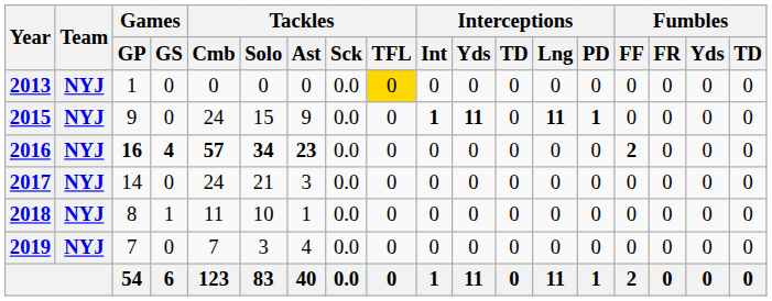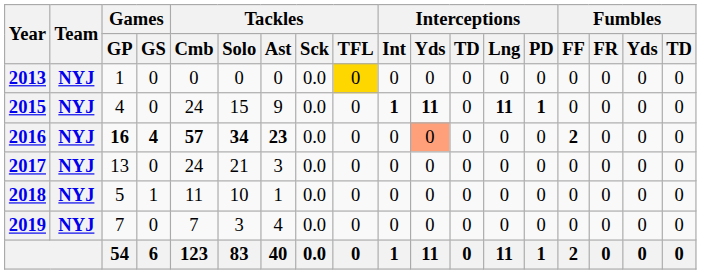 <table class="wikitable" style="text-align:center">
 <tr>
 <th rowspan="2">Year</th>
 <th rowspan="2">Team</th>
 <th colspan="2">Games</th>
 <th colspan="5">Tackles</th>
 <th colspan="5">Interceptions</th>
 <th colspan="4">Fumbles</th>
 </tr>
 <tr>
 <th>GP</th>
 <th>GS</th>
 <th>Cmb</th>
 <th>Solo</th>
 <th>Ast</th>
 <th>Sck</th>
 <th>TFL</th>
 <th>Int</th>
 <th>Yds</th>
 <th>TD</th>
 <th>Lng</th>
 <th>PD</th>
 <th>FF</th>
 <th>FR</th>
 <th>Yds</th>
 <th>TD</th>
 </tr>
 <tr>
 <th><a href='#'>2013</a></th>
 <th><a href='#'>NYJ</a></th>
 <td>1</td>
 <td>0</td>
 <td>0</td>
 <td>0</td>
 <td>0</td>
 <td>0.0</td>
 <td style="background: gold;">0</td>
 <td>0</td>
 <td>0</td>
 <td>0</td>
 <td>0</td>
 <td>0</td>
 <td>0</td>
 <td>0</td>
 <td>0</td>
 <td>0</td>
 </tr>
 <tr>
 <th><a href='#'>2015</a></th>
 <th><a href='#'>NYJ</a></th>
-<td>9</td>
+<td>4</td>
 <td>0</td>
 <td>24</td>
 <td>15</td>
 <td>9</td>
 <td>0.0</td>
 <td>0</td>
 <td><strong>1</strong></td>
 <td><strong>11</strong></td>
 <td>0</td>
 <td><strong>11</strong></td>
 <td><strong>1</strong></td>
 <td>0</td>
 <td>0</td>
 <td>0</td>
 <td>0</td>
 </tr>
 <tr>
 <th><a href='#'>2016</a></th>
 <th><a href='#'>NYJ</a></th>
 <td><strong>16</strong></td>
 <td><strong>4</strong></td>
 <td><strong>57</strong></td>
 <td><strong>34</strong></td>
 <td><strong>23</strong></td>
 <td>0.0</td>
 <td>0</td>
 <td>0</td>
-<td>0</td>
+<td style="background: lightsalmon;">0</td>
 <td>0</td>
 <td>0</td>
 <td>0</td>
 <td><strong>2</strong></td>
 <td>0</td>
 <td>0</td>
 <td>0</td>
 </tr>
 <tr>
 <th><a href='#'>2017</a></th>
 <th><a href='#'>NYJ</a></th>
-<td>14</td>
+<td>13</td>
 <td>0</td>
 <td>24</td>
 <td>21</td>
 <td>3</td>
 <td>0.0</td>
 <td>0</td>
 <td>0</td>
 <td>0</td>
 <td>0</td>
 <td>0</td>
 <td>0</td>
 <td>0</td>
 <td>0</td>
 <td>0</td>
 <td>0</td>
 </tr>
 <tr>
 <th><a href='#'>2018</a></th>
 <th><a href='#'>NYJ</a></th>
-<td>8</td>
+<td>5</td>
 <td>1</td>
 <td>11</td>
 <td>10</td>
 <td>1</td>
 <td>0.0</td>
 <td>0</td>
 <td>0</td>
 <td>0</td>
 <td>0</td>
 <td>0</td>
 <td>0</td>
 <td>0</td>
 <td>0</td>
 <td>0</td>
 <td>0</td>
 </tr>
 <tr>
 <th><a href='#'>2019</a></th>
 <th><a href='#'>NYJ</a></th>
 <td>7</td>
 <td>0</td>
 <td>7</td>
 <td>3</td>
 <td>4</td>
 <td>0.0</td>
 <td>0</td>
 <td>0</td>
 <td>0</td>
 <td>0</td>
 <td>0</td>
 <td>0</td>
 <td>0</td>
 <td>0</td>
 <td>0</td>
 <td>0</td>
 </tr>
 <tr>
 <th colspan="2"></th>
 <th>54</th>
 <th>6</th>
 <th>123</th>
 <th>83</th>
 <th>40</th>
 <th>0.0</th>
 <th>0</th>
 <th>1</th>
 <th>11</th>
 <th>0</th>
 <th>11</th>
 <th>1</th>
 <th>2</th>
 <th>0</th>
 <th>0</th>
 <th>0</th>
 </tr>
 </table>
